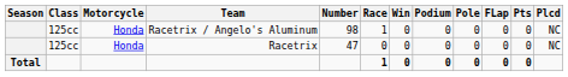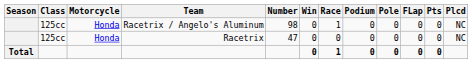 <table class="wikitable">
 <tr>
 <th>Season</th>
 <th>Class</th>
 <th>Motorcycle</th>
 <th>Team</th>
 <th>Number</th>
+<th>Win</th>
 <th>Race</th>
-<th>Win</th>
 <th>Podium</th>
 <th>Pole</th>
 <th>FLap</th>
 <th>Pts</th>
 <th>Plcd</th>
 </tr>
 <tr align="right">
 <th></th>
 <td>125cc</td>
 <td><a href='#'>Honda</a></td>
 <td>Racetrix / Angelo's Aluminum</td>
 <td>98</td>
+<td>0</td>
 <td>1</td>
-<td>0</td>
 <td>0</td>
 <td>0</td>
 <td>0</td>
 <td>0</td>
 <td>NC</td>
 </tr>
 <tr align="right">
 <th></th>
 <td>125cc</td>
 <td><a href='#'>Honda</a></td>
 <td>Racetrix</td>
 <td>47</td>
 <td>0</td>
 <td>0</td>
 <td>0</td>
 <td>0</td>
 <td>0</td>
 <td>0</td>
 <td>NC</td>
 </tr>
 <tr align="right">
 <th>Total</th>
 <td></td>
 <td></td>
 <td></td>
 <td></td>
+<td><strong>0</strong></td>
 <td><strong>1</strong></td>
-<td><strong>0</strong></td>
 <td><strong>0</strong></td>
 <td><strong>0</strong></td>
 <td><strong>0</strong></td>
 <td><strong>0</strong></td>
 <td></td>
 </tr>
 </table>
